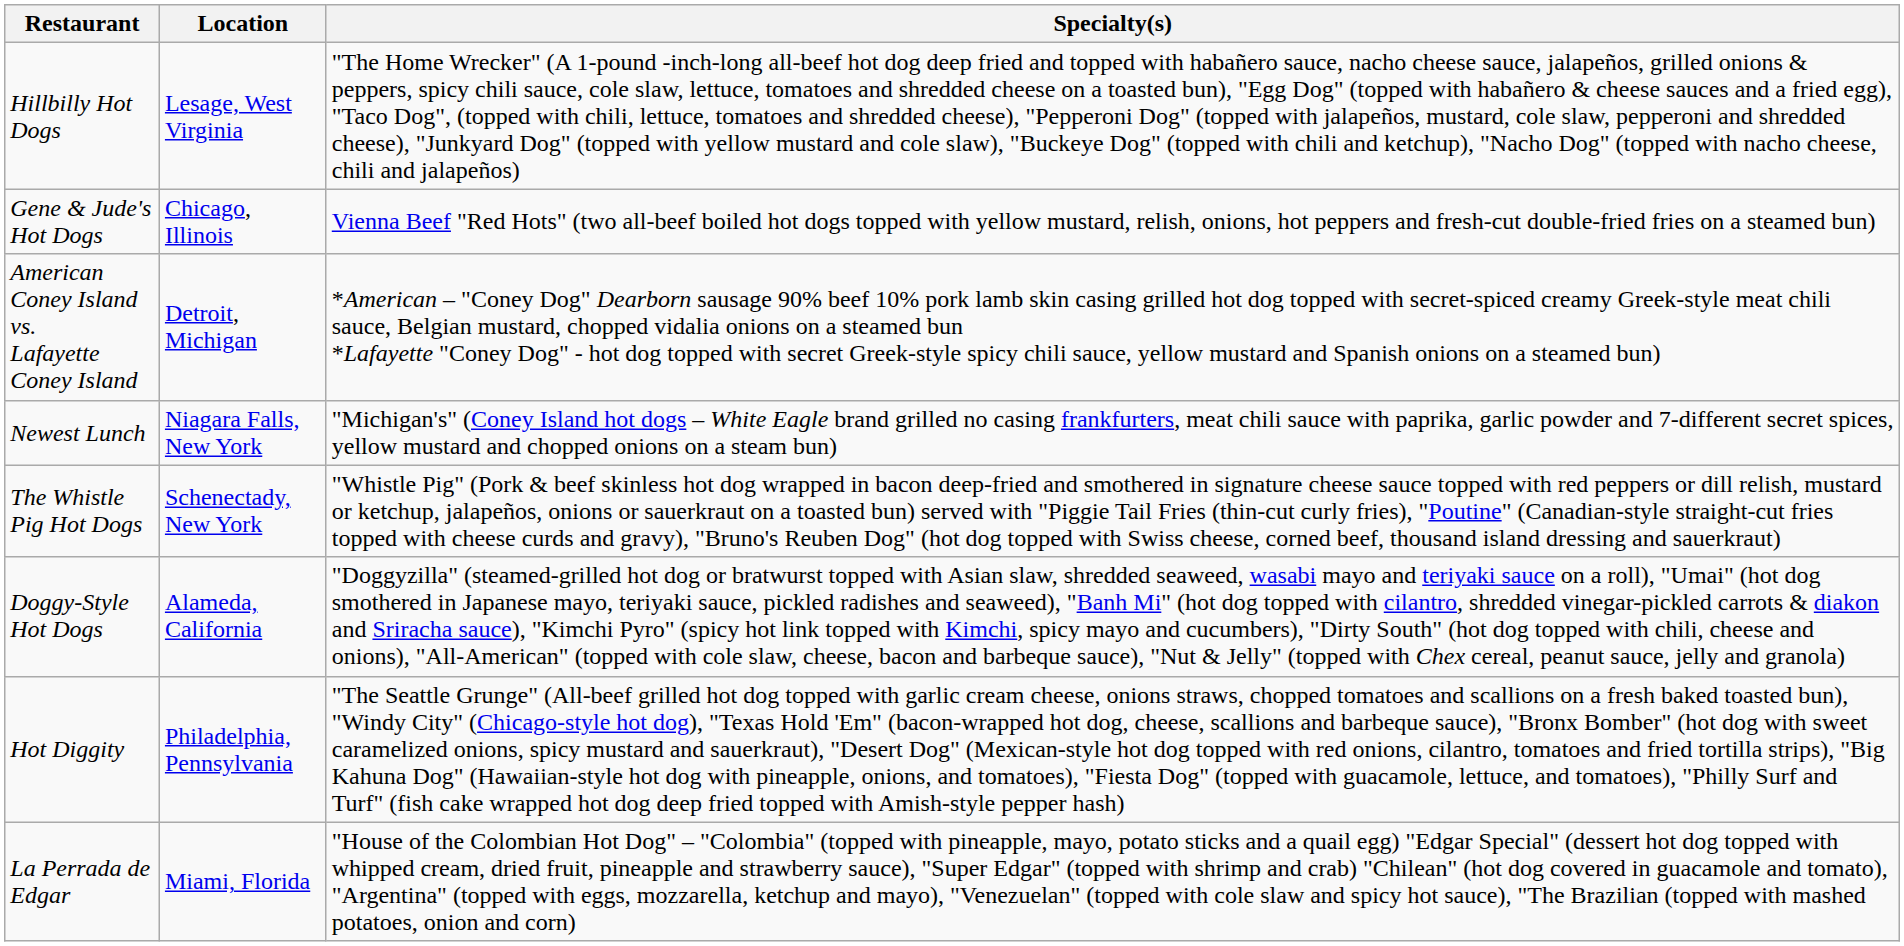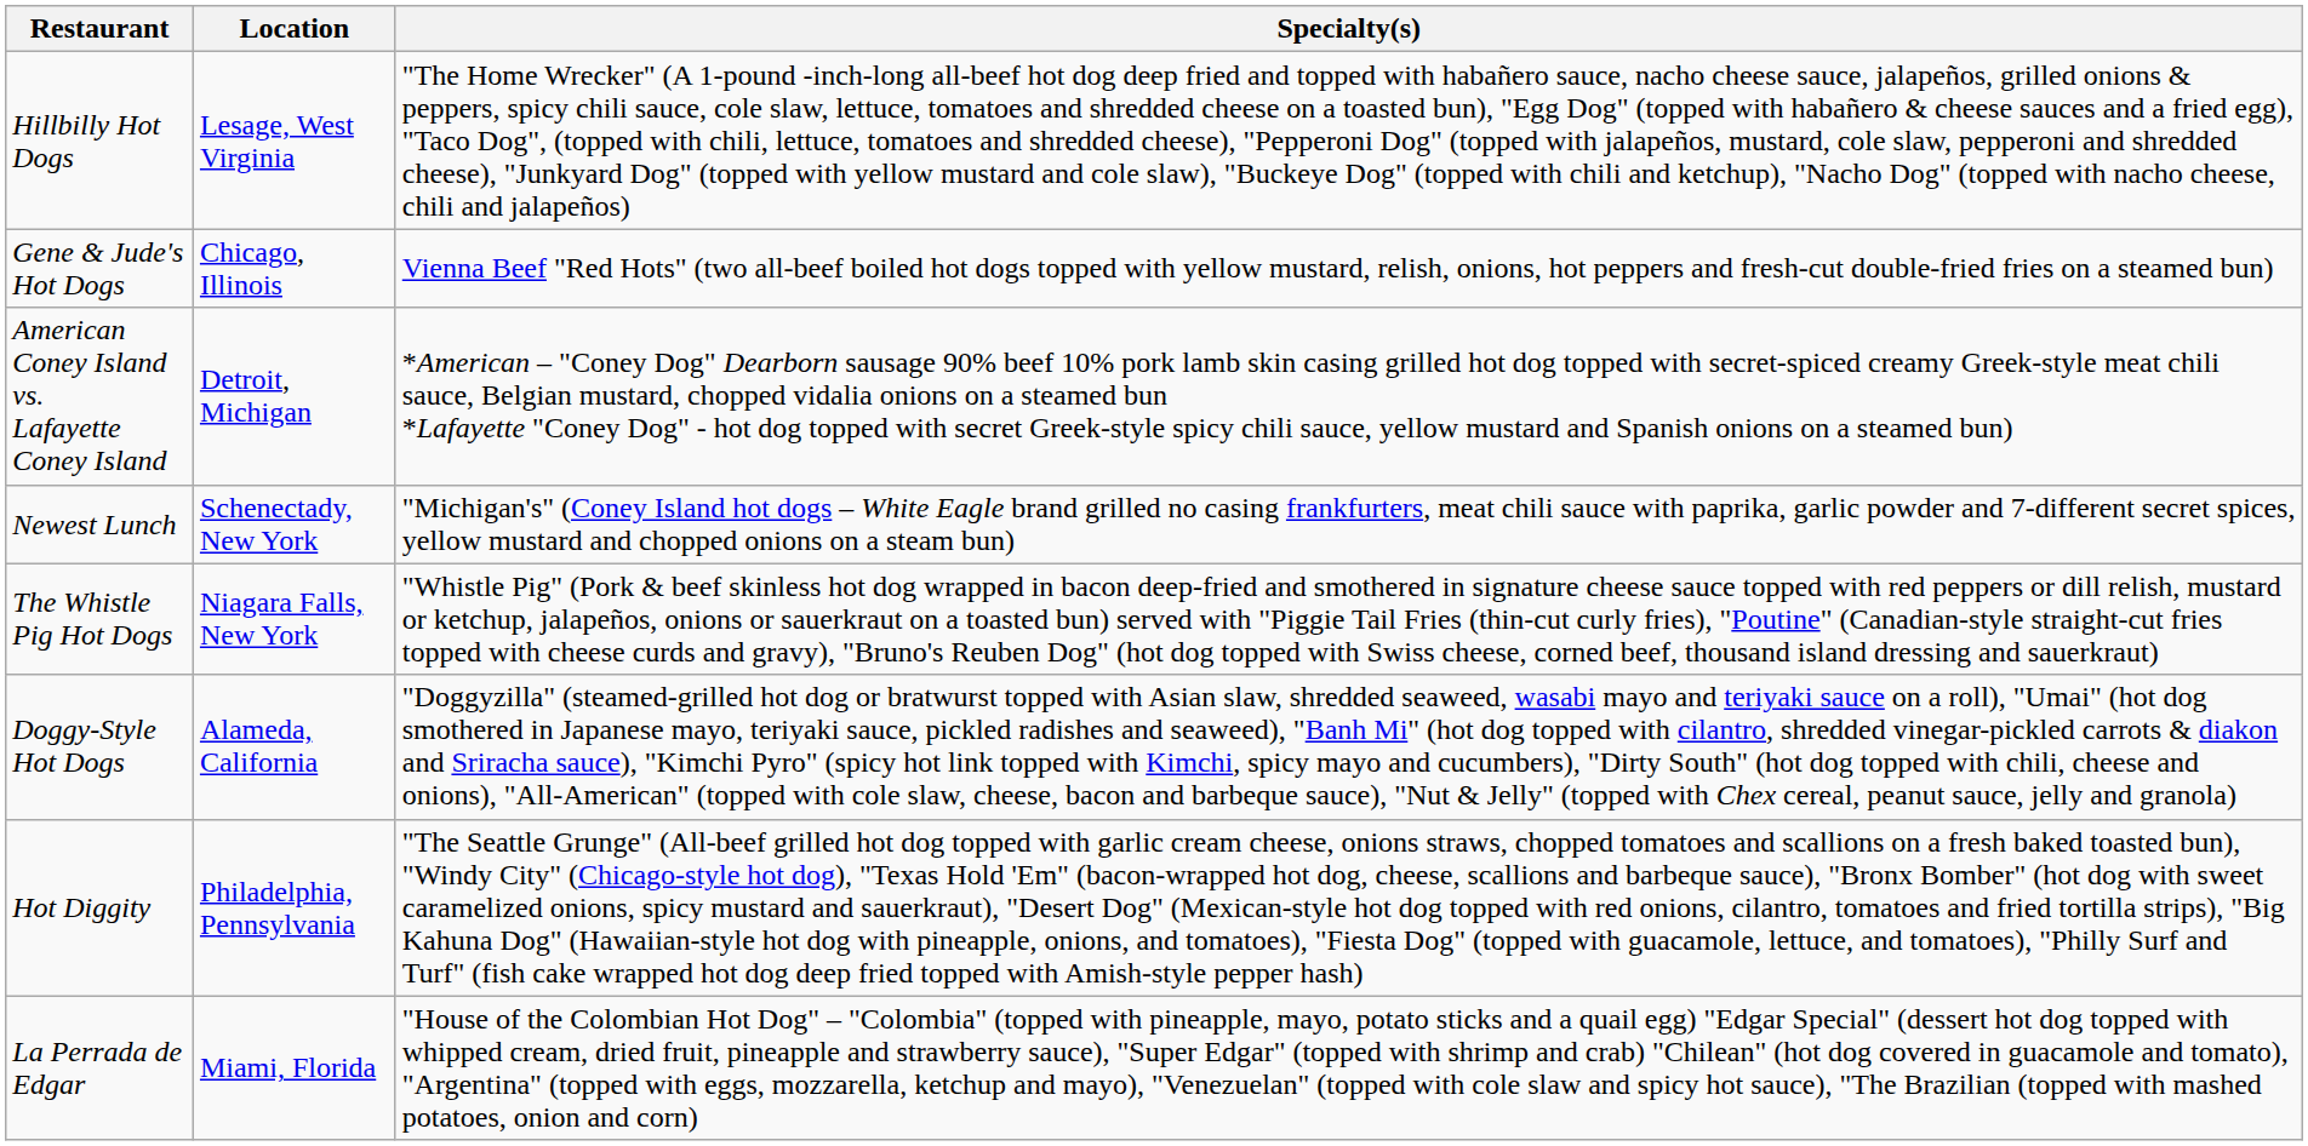 <table class="wikitable" style="width:100%;">
 <tr>
 <th>Restaurant</th>
 <th>Location</th>
 <th>Specialty(s)</th>
 </tr>
 <tr>
 <td><em>Hillbilly Hot Dogs</em></td>
 <td><a href='#'>Lesage, West Virginia</a></td>
 <td>"The Home Wrecker" (A 1-pound -inch-long all-beef hot dog deep fried and topped with habañero sauce, nacho cheese sauce, jalapeños, grilled onions & peppers, spicy chili sauce, cole slaw, lettuce, tomatoes and shredded cheese on a toasted bun), "Egg Dog" (topped with habañero & cheese sauces and a fried egg), "Taco Dog", (topped with chili, lettuce, tomatoes and shredded cheese), "Pepperoni Dog" (topped with jalapeños, mustard, cole slaw, pepperoni and shredded cheese), "Junkyard Dog" (topped with yellow mustard and cole slaw), "Buckeye Dog" (topped with chili and ketchup), "Nacho Dog" (topped with nacho cheese, chili and jalapeños)</td>
 </tr>
 <tr>
 <td><em>Gene & Jude's Hot Dogs</em></td>
 <td><a href='#'>Chicago</a>, <a href='#'>Illinois</a></td>
 <td><a href='#'>Vienna Beef</a> "Red Hots" (two all-beef boiled hot dogs topped with yellow mustard, relish, onions, hot peppers and fresh-cut double-fried fries on a steamed bun)</td>
 </tr>
 <tr>
 <td><em>American Coney Island<br>vs.<br>Lafayette Coney Island</em></td>
 <td><a href='#'>Detroit</a>, <a href='#'>Michigan</a></td>
 <td>*<em>American </em>– "Coney Dog" <em>Dearborn</em> sausage 90% beef 10% pork lamb skin casing grilled hot dog topped with secret-spiced creamy Greek-style meat chili sauce, Belgian mustard, chopped vidalia onions on a steamed bun<br>*<em>Lafayette</em> "Coney Dog" - hot dog topped with secret Greek-style spicy chili sauce, yellow mustard and Spanish onions on a steamed bun)</td>
 </tr>
 <tr>
 <td><em>Newest Lunch</em></td>
-<td><a href='#'>Niagara Falls, New York</a></td>
+<td><a href='#'>Schenectady, New York</a></td>
 <td>"Michigan's" (<a href='#'>Coney Island hot dogs</a> – <em>White Eagle</em> brand grilled no casing <a href='#'>frankfurters</a>, meat chili sauce with paprika, garlic powder and 7-different secret spices, yellow mustard and chopped onions on a steam bun)</td>
 </tr>
 <tr>
 <td><em>The Whistle Pig Hot Dogs</em></td>
-<td><a href='#'>Schenectady, New York</a></td>
+<td><a href='#'>Niagara Falls, New York</a></td>
 <td>"Whistle Pig" (Pork & beef skinless hot dog wrapped in bacon deep-fried and smothered in signature cheese sauce topped with red peppers or dill relish, mustard or ketchup, jalapeños, onions or sauerkraut on a toasted bun) served with "Piggie Tail Fries (thin-cut curly fries), "<a href='#'>Poutine</a>" (Canadian-style straight-cut fries topped with cheese curds and gravy), "Bruno's Reuben Dog" (hot dog topped with Swiss cheese, corned beef, thousand island dressing and sauerkraut)</td>
 </tr>
 <tr>
 <td><em>Doggy-Style Hot Dogs</em></td>
 <td><a href='#'>Alameda, California</a></td>
 <td>"Doggyzilla" (steamed-grilled hot dog or bratwurst topped with Asian slaw, shredded seaweed, <a href='#'>wasabi</a> mayo and <a href='#'>teriyaki sauce</a> on a roll), "Umai" (hot dog smothered in Japanese mayo, teriyaki sauce, pickled radishes and seaweed), "<a href='#'>Banh Mi</a>" (hot dog topped with <a href='#'>cilantro</a>, shredded vinegar-pickled carrots & <a href='#'>diakon</a> and <a href='#'>Sriracha sauce</a>), "Kimchi Pyro" (spicy hot link topped with <a href='#'>Kimchi</a>, spicy mayo and cucumbers), "Dirty South" (hot dog topped with chili, cheese and onions), "All-American" (topped with cole slaw, cheese, bacon and barbeque sauce), "Nut & Jelly" (topped with <em>Chex</em> cereal, peanut sauce, jelly and granola)</td>
 </tr>
 <tr>
 <td><em>Hot Diggity</em></td>
 <td><a href='#'>Philadelphia, Pennsylvania</a></td>
 <td>"The Seattle Grunge" (All-beef grilled hot dog topped with garlic cream cheese, onions straws, chopped tomatoes and scallions on a fresh baked toasted bun), "Windy City" (<a href='#'>Chicago-style hot dog</a>), "Texas Hold 'Em" (bacon-wrapped hot dog, cheese, scallions and barbeque sauce), "Bronx Bomber" (hot dog with sweet caramelized onions, spicy mustard and sauerkraut), "Desert Dog" (Mexican-style hot dog topped with red onions, cilantro, tomatoes and fried tortilla strips), "Big Kahuna Dog" (Hawaiian-style hot dog with pineapple, onions, and tomatoes), "Fiesta Dog" (topped with guacamole, lettuce, and tomatoes), "Philly Surf and Turf" (fish cake wrapped hot dog deep fried topped with Amish-style pepper hash)</td>
 </tr>
 <tr>
 <td><em>La Perrada de Edgar</em></td>
 <td><a href='#'>Miami, Florida</a></td>
 <td>"House of the Colombian Hot Dog" – "Colombia" (topped with pineapple, mayo, potato sticks and a quail egg) "Edgar Special" (dessert hot dog topped with whipped cream, dried fruit, pineapple and strawberry sauce), "Super Edgar" (topped with shrimp and crab) "Chilean" (hot dog covered in guacamole and tomato), "Argentina" (topped with eggs, mozzarella, ketchup and mayo), "Venezuelan" (topped with cole slaw and spicy hot sauce), "The Brazilian (topped with mashed potatoes, onion and corn)</td>
 </tr>
 </table>
